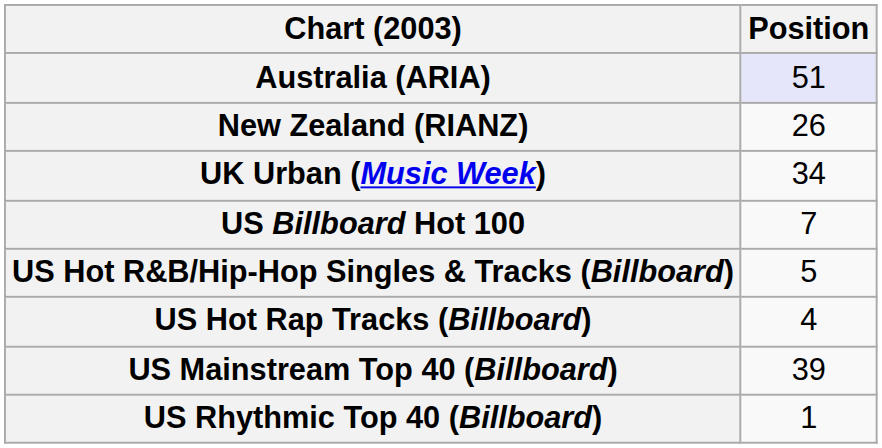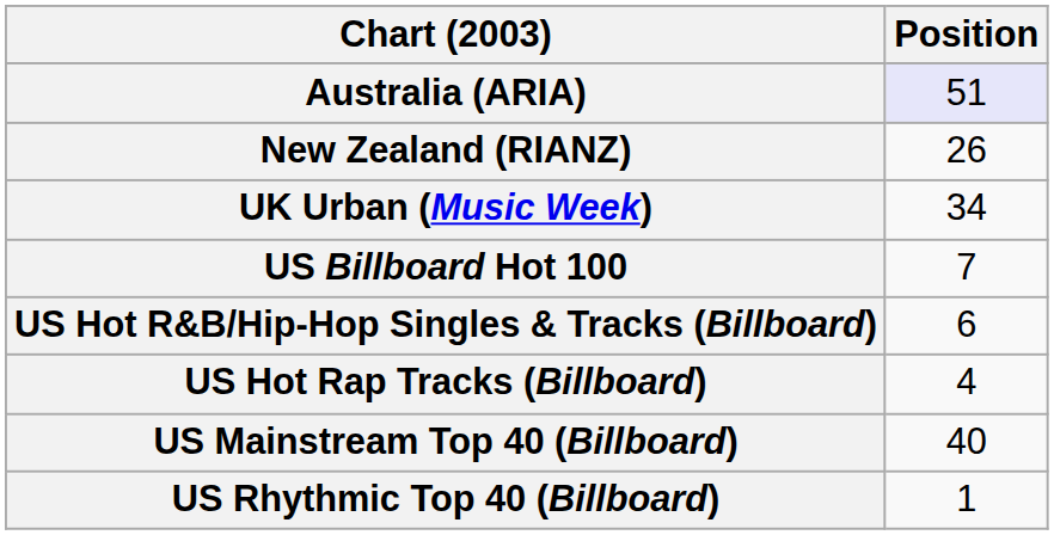 <table class="wikitable sortable plainrowheaders" style="text-align:center">
 <tr>
 <th scope="col">Chart (2003)</th>
 <th scope="col">Position</th>
 </tr>
 <tr>
 <th scope="row">Australia (ARIA)</th>
 <td style="background: lavender;">51</td>
 </tr>
 <tr>
 <th scope="row">New Zealand (RIANZ)</th>
 <td>26</td>
 </tr>
 <tr>
 <th scope="row">UK Urban (<em><a href='#'>Music Week</a></em>)</th>
 <td>34</td>
 </tr>
 <tr>
 <th scope="row">US <em>Billboard</em> Hot 100</th>
 <td>7</td>
 </tr>
 <tr>
 <th scope="row">US Hot R&B/Hip-Hop Singles & Tracks (<em>Billboard</em>)</th>
-<td>5</td>
+<td>6</td>
 </tr>
 <tr>
 <th scope="row">US Hot Rap Tracks (<em>Billboard</em>)</th>
 <td>4</td>
 </tr>
 <tr>
 <th scope="row">US Mainstream Top 40 (<em>Billboard</em>)</th>
-<td>39</td>
+<td>40</td>
 </tr>
 <tr>
 <th scope="row">US Rhythmic Top 40 (<em>Billboard</em>)</th>
 <td>1</td>
 </tr>
 </table>
